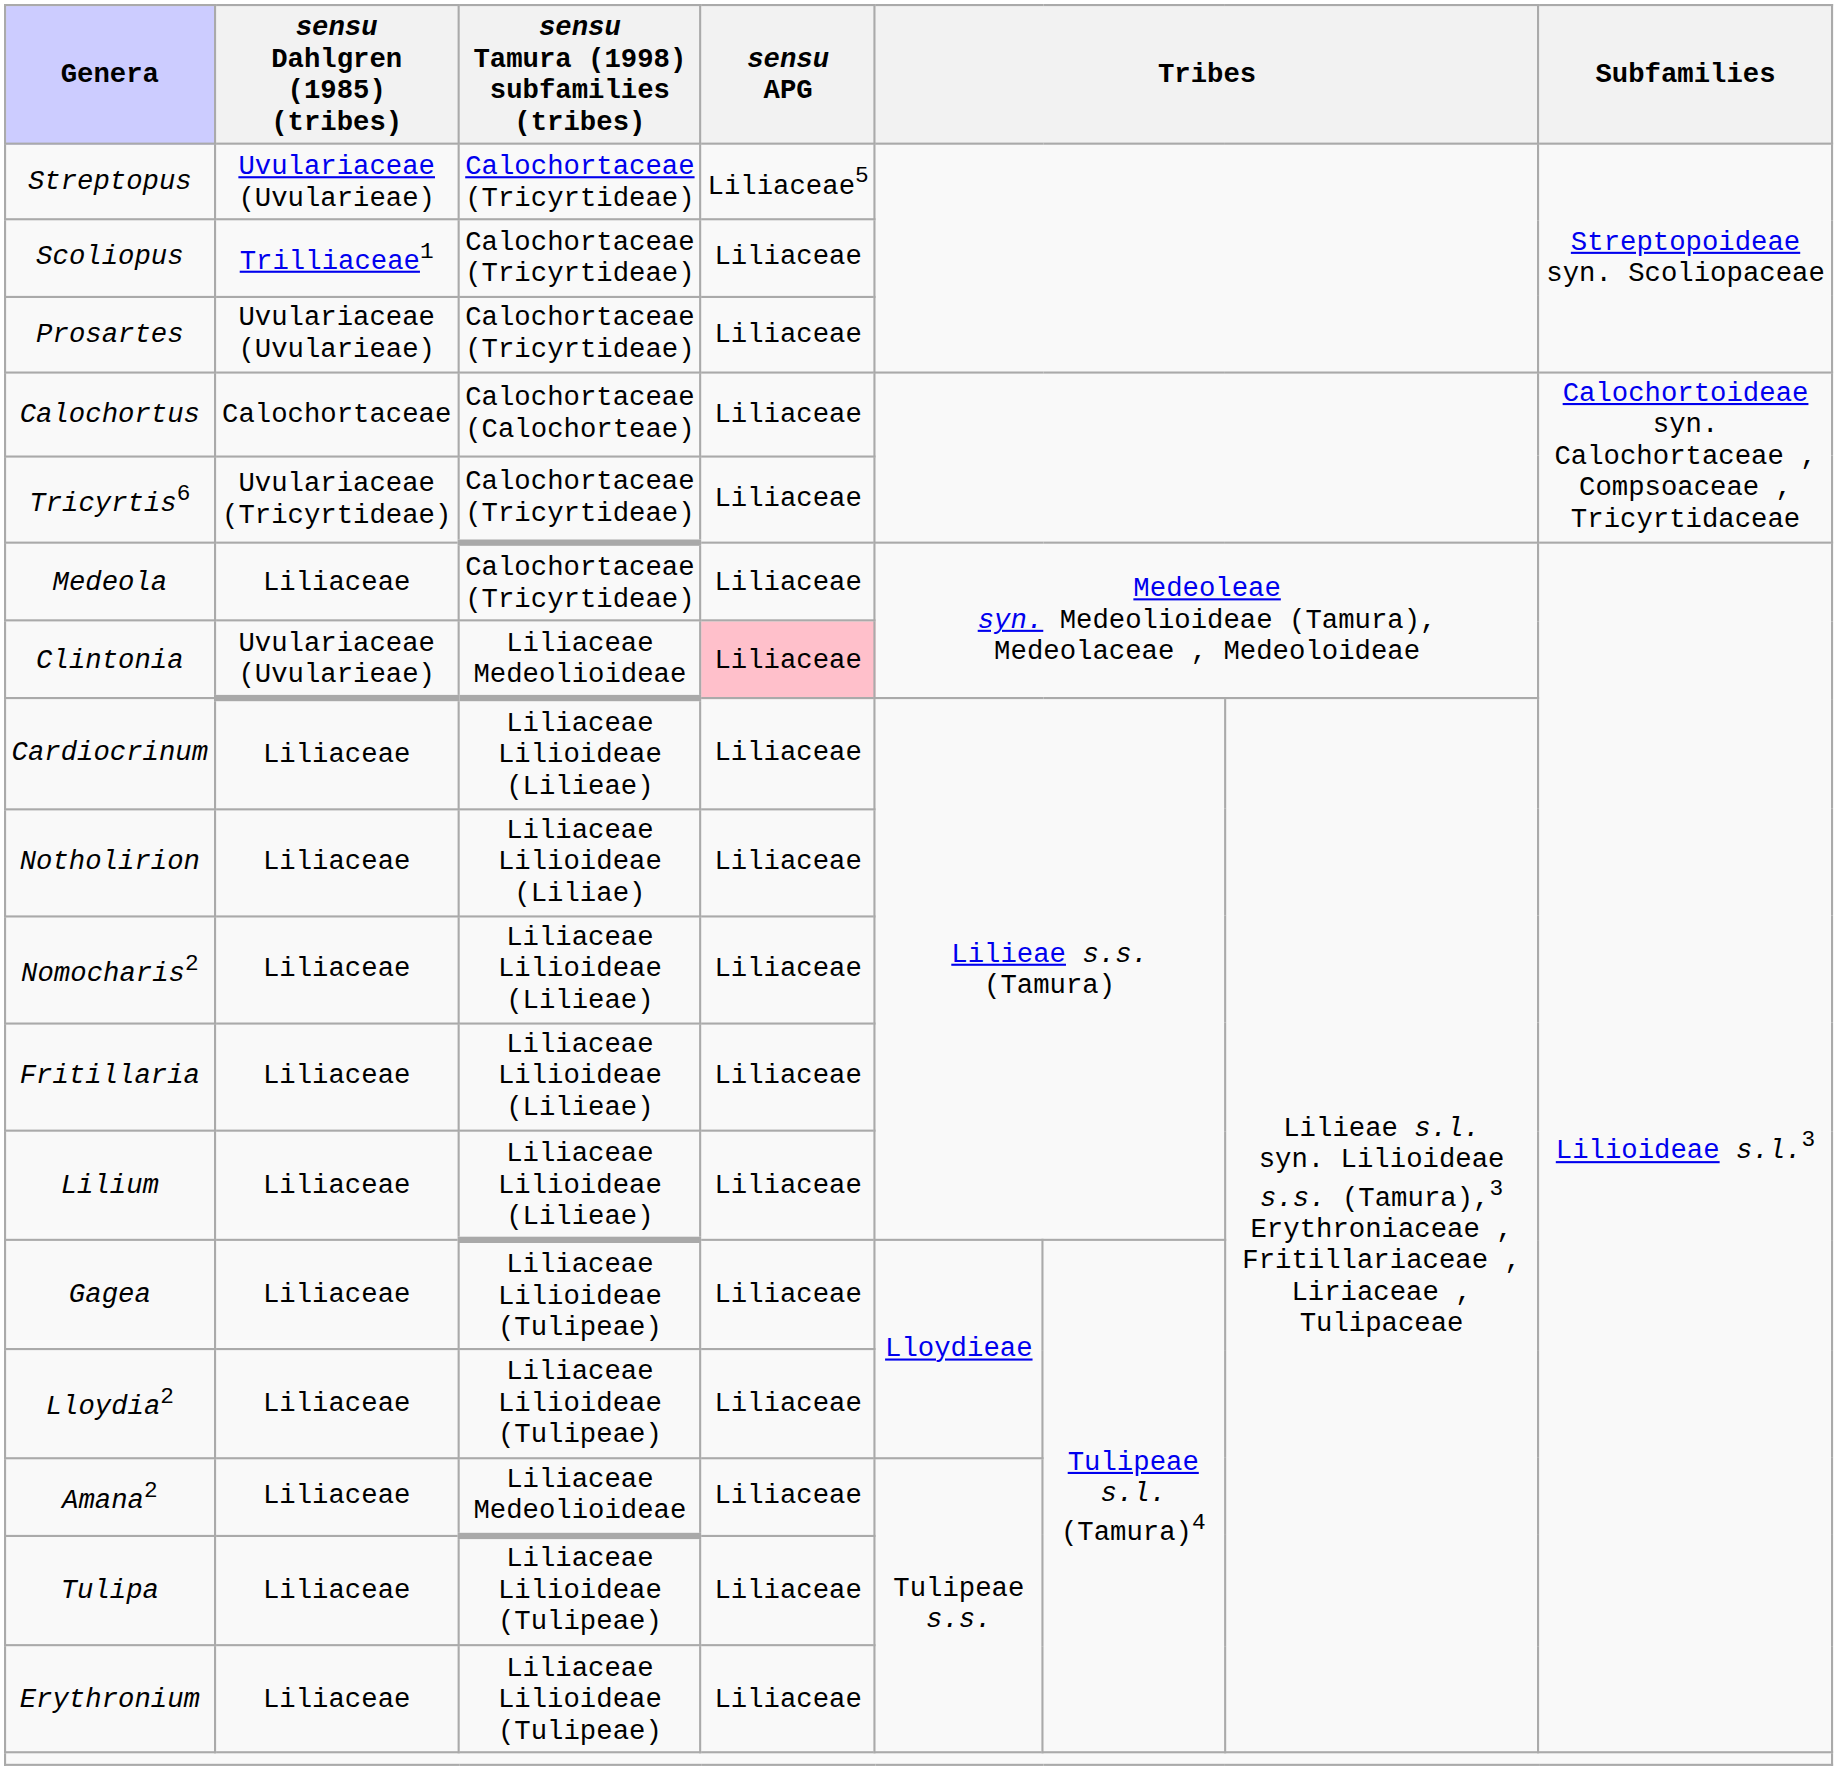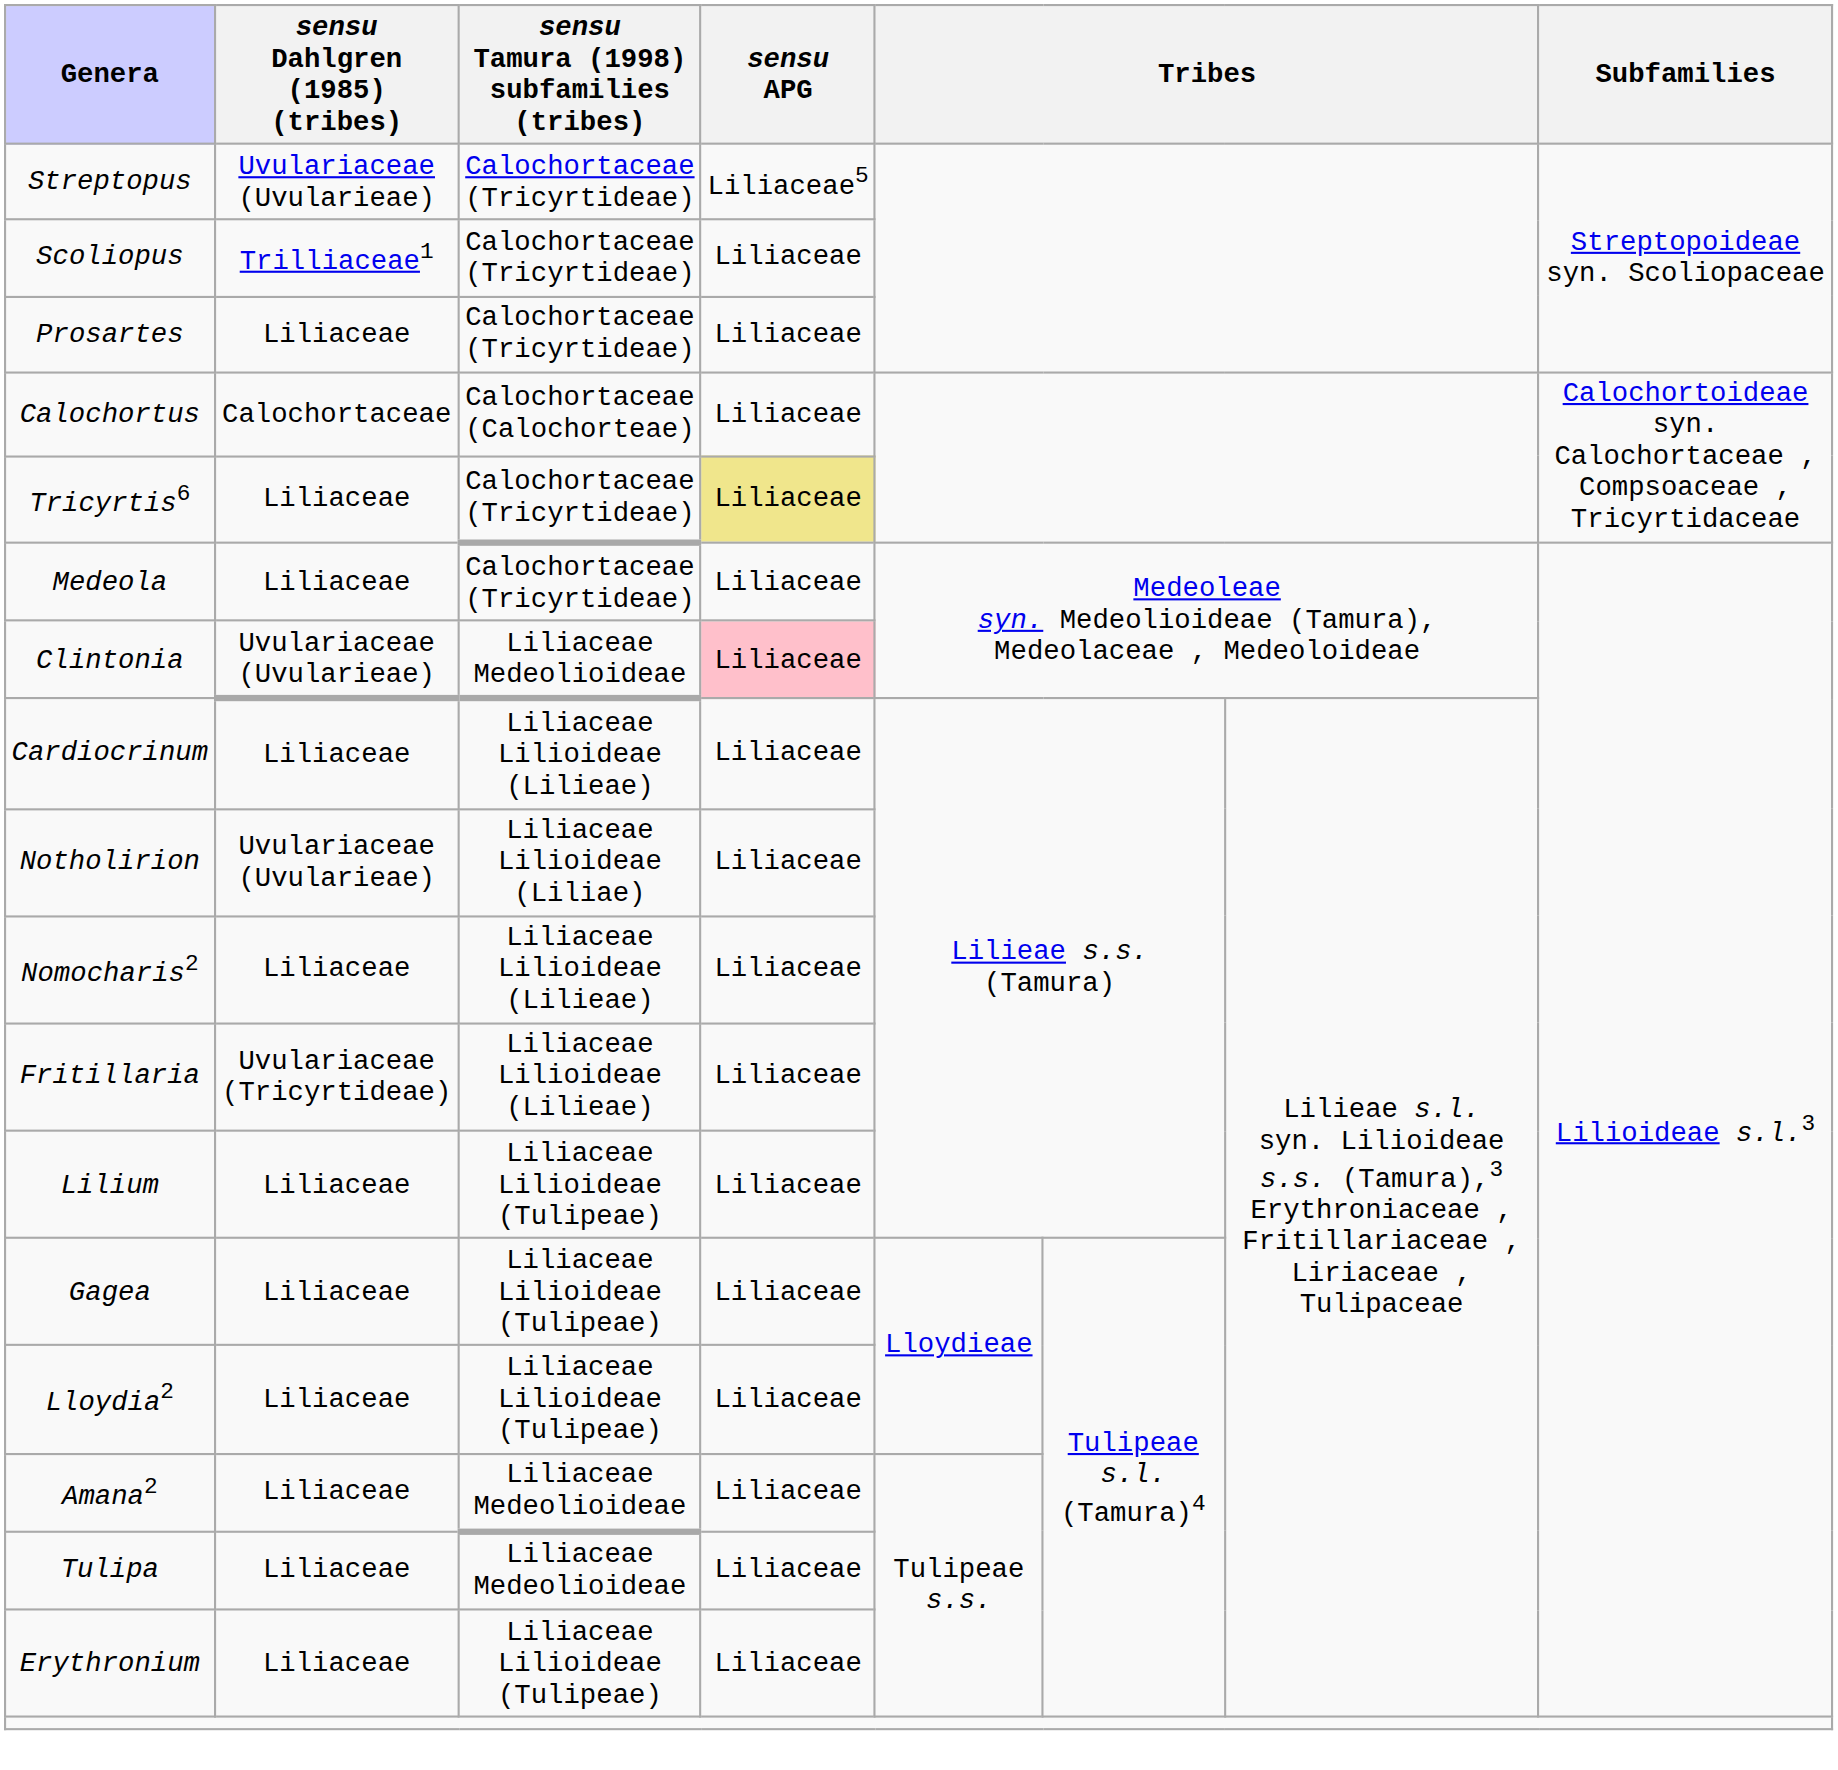 <table class="wikitable" border="1">
 <tr>
 <th style="background: #ccf;">Genera</th>
 <th><em>sensu</em><br>Dahlgren (1985)<br>(tribes)</th>
 <th><em>sensu</em><br>Tamura (1998)<br>subfamilies<br>(tribes)</th>
 <th><em>sensu</em><br>APG</th>
 <th colspan=3>Tribes</th>
 <th>Subfamilies</th>
 </tr>
 <tr align="center">
 <td><em>Streptopus</em></td>
 <td><a href='#'>Uvulariaceae</a><br>(Uvularieae)</td>
 <td><a href='#'>Calochortaceae</a><br>(Tricyrtideae)</td>
 <td>Liliaceae<sup>5</sup></td>
 <td rowspan=3 colspan=3></td>
 <td rowspan=3><a href='#'>Streptopoideae</a><br>syn. Scoliopaceae </td>
 </tr>
 <tr align="center">
 <td><em>Scoliopus</em></td>
 <td><a href='#'>Trilliaceae</a><sup>1</sup></td>
 <td>Calochortaceae<br>(Tricyrtideae)</td>
 <td>Liliaceae</td>
 </tr>
 <tr align="center">
 <td><em>Prosartes</em></td>
-<td>Uvulariaceae<br>(Uvularieae)</td>
+<td>Liliaceae</td>
 <td>Calochortaceae<br> (Tricyrtideae)</td>
 <td>Liliaceae</td>
 </tr>
 <tr align="center">
 <td><em>Calochortus</em></td>
 <td>Calochortaceae</td>
 <td>Calochortaceae<br> (Calochorteae)</td>
 <td>Liliaceae</td>
 <td rowspan=2 colspan=3></td>
 <td rowspan=2><a href='#'>Calochortoideae</a><br>syn. Calochortaceae , Compsoaceae ,<br>Tricyrtidaceae </td>
 </tr>
 <tr align="center">
 <td><em>Tricyrtis</em><sup>6</sup></td>
-<td>Uvulariaceae<br>(Tricyrtideae)</td>
+<td>Liliaceae</td>
 <td style="border-bottom:solid darkgray 3px">Calochortaceae<br> (Tricyrtideae)</td>
-<td>Liliaceae</td>
+<td style="background: khaki;">Liliaceae</td>
 </tr>
 <tr align="center">
 <td><em>Medeola</em></td>
 <td>Liliaceae</td>
 <td>Calochortaceae<br> (Tricyrtideae)</td>
 <td>Liliaceae</td>
 <td rowspan=2 colspan=3><a href='#'>Medeoleae</a><br><em><a href='#'>syn.</a></em> Medeolioideae (Tamura), Medeolaceae , Medeoloideae </td>
 <td rowspan=12><a href='#'>Lilioideae</a> <em>s.l.</em><sup>3</sup></td>
 </tr>
 <tr align="center">
 <td><em>Clintonia</em></td>
 <td style="border-bottom:solid darkgray 3px">Uvulariaceae<br>(Uvularieae)</td>
 <td style="border-bottom:solid darkgray 3px">Liliaceae<br>Medeolioideae</td>
 <td style="background: pink;">Liliaceae</td>
 </tr>
 <tr align="center">
 <td><em>Cardiocrinum</em></td>
 <td>Liliaceae</td>
 <td>Liliaceae<br>Lilioideae<br>(Lilieae)</td>
 <td>Liliaceae</td>
 <td rowspan=5 colspan=2><a href='#'>Lilieae</a> <em>s.s.</em> (Tamura)</td>
 <td rowspan=10>Lilieae <em>s.l.</em><br>syn. Lilioideae <em>s.s.</em> (Tamura),<sup>3</sup> Erythroniaceae ,<br>Fritillariaceae , Liriaceae , Tulipaceae </td>
 </tr>
 <tr align="center">
 <td><em>Notholirion</em></td>
-<td>Liliaceae</td>
+<td>Uvulariaceae<br>(Uvularieae)</td>
 <td>Liliaceae<br>Lilioideae<br>(Liliae)</td>
 <td>Liliaceae</td>
 </tr>
 <tr align="center">
 <td><em>Nomocharis</em><sup>2</sup></td>
 <td>Liliaceae</td>
 <td>Liliaceae<br>Lilioideae<br>(Lilieae)</td>
 <td>Liliaceae</td>
 </tr>
 <tr align="center">
 <td><em>Fritillaria</em></td>
-<td>Liliaceae</td>
+<td>Uvulariaceae<br>(Tricyrtideae)</td>
 <td>Liliaceae<br>Lilioideae<br>(Lilieae)</td>
 <td>Liliaceae</td>
 </tr>
 <tr align="center">
 <td><em>Lilium</em></td>
 <td>Liliaceae</td>
-<td style="border-bottom:solid darkgray 3px">Liliaceae<br>Lilioideae<br>(Lilieae)</td>
+<td>Liliaceae<br>Lilioideae<br>(Tulipeae)</td>
 <td>Liliaceae</td>
 </tr>
 <tr align="center">
 <td><em>Gagea</em></td>
 <td>Liliaceae</td>
 <td>Liliaceae<br>Lilioideae<br>(Tulipeae)</td>
 <td>Liliaceae</td>
 <td rowspan=2><a href='#'>Lloydieae</a></td>
 <td rowspan=5><a href='#'>Tulipeae</a> <em>s.l.</em> (Tamura)<sup>4</sup></td>
 </tr>
 <tr align="center">
 <td><em>Lloydia</em><sup>2</sup></td>
 <td>Liliaceae</td>
 <td>Liliaceae<br>Lilioideae<br>(Tulipeae)</td>
 <td>Liliaceae</td>
 </tr>
 <tr align="center">
 <td><em>Amana</em><sup>2</sup></td>
 <td>Liliaceae</td>
 <td style="border-bottom:solid darkgray 3px">Liliaceae<br>Medeolioideae</td>
 <td>Liliaceae</td>
 <td rowspan=3>Tulipeae <em>s.s.</em></td>
 </tr>
 <tr align="center">
 <td><em>Tulipa</em></td>
 <td>Liliaceae</td>
-<td>Liliaceae<br>Lilioideae<br>(Tulipeae)</td>
+<td>Liliaceae<br>Medeolioideae</td>
 <td>Liliaceae</td>
 </tr>
 <tr align="center">
 <td><em>Erythronium</em></td>
 <td>Liliaceae</td>
 <td>Liliaceae<br>Lilioideae<br>(Tulipeae)</td>
 <td>Liliaceae</td>
 </tr>
 <tr>
 <td colspan=8></td>
 </tr>
 </table>
